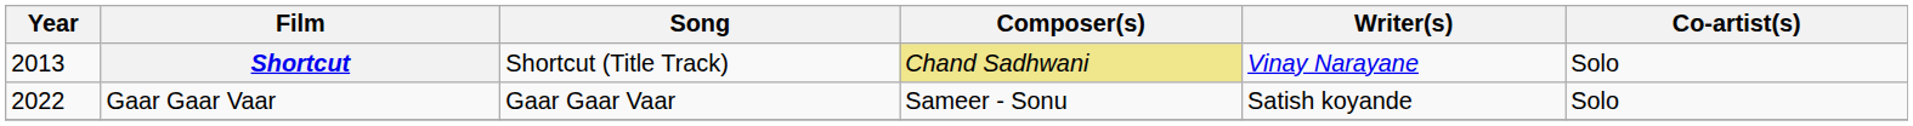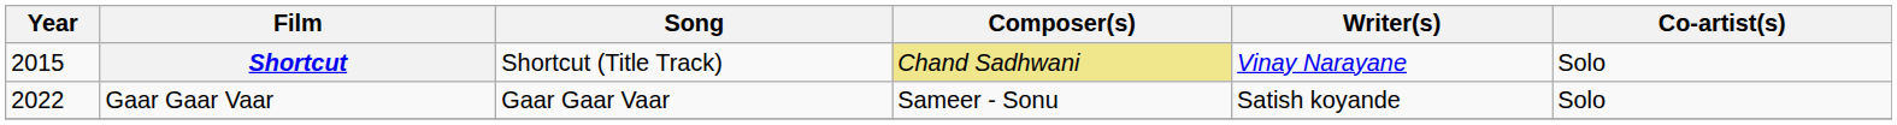 <table class="wikitable sortable plainrowheaders" width="100%" "textcolor:#000;">
 <tr>
 <th scope="col" width=5%>Year</th>
 <th scope="col" width=21%>Film</th>
 <th scope="col" width=21%>Song</th>
 <th scope="col" width=18%>Composer(s)</th>
 <th scope="col" width=17%>Writer(s)</th>
 <th scope="col" width=18%>Co-artist(s)</th>
 </tr>
 <tr>
-<td>2013</td>
+<td>2015</td>
 <th scope="row"><em><a href='#'>Shortcut</a></em></th>
 <td>Shortcut (Title Track)</td>
 <td style="background: khaki;"><em>Chand Sadhwani</em></td>
 <td><em><a href='#'>Vinay Narayane</a></em></td>
 <td>Solo</td>
 </tr>
 <tr>
 <td>2022</td>
 <td>Gaar Gaar Vaar</td>
 <td>Gaar Gaar Vaar</td>
 <td>Sameer - Sonu</td>
 <td>Satish koyande</td>
 <td>Solo</td>
 </tr>
 <tr>
 </tr>
 </table>
